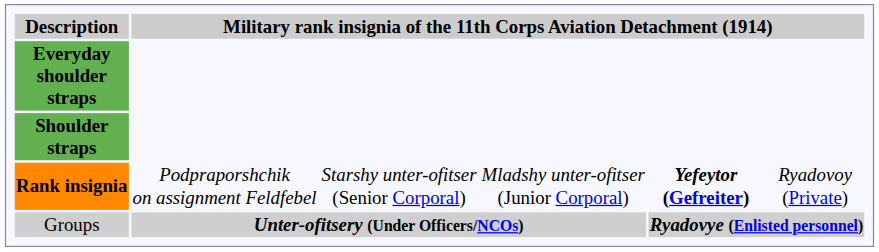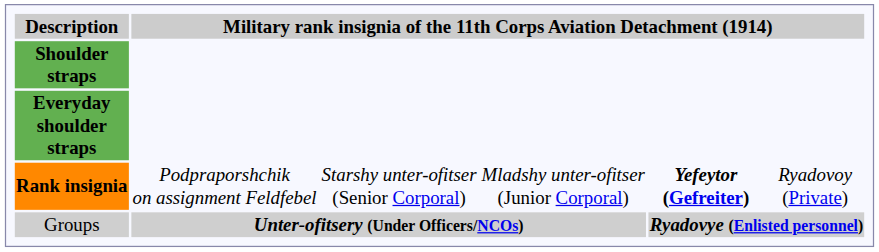 <table style="border:1px solid #8888aa; background-color:#f7f8ff; padding:5px; font-size:95%; margin: 12px 12px 12px 12px;">
 <tr bgcolor="#CCCCCC">
 <th>Description</th>
 <th colspan=5>Military rank insignia of the 11th Corps Aviation Detachment (1914)</th>
 </tr>
 <tr align="center">
-<th style="background:#62b050; color:black;">Everyday<br>shoulder<br>straps</th>
+<th style="background:#62b050; color:black;">Shoulder<br>straps</th>
 <td></td>
 <td></td>
 <td></td>
 <td></td>
 <td></td>
 </tr>
 <tr align="center">
-<th style="background:#62b050; color:black;">Shoulder<br>straps</th>
+<th style="background:#62b050; color:black;">Everyday<br>shoulder<br>straps</th>
 <td></td>
 <td></td>
 <td></td>
 <td></td>
 <td></td>
 </tr>
 <tr align="center">
 <th style="background:#ff8800; color:black;">Rank insignia</th>
 <td><em>Podpraporshchik<br>on assignment Feldfebel</em></td>
 <td><em>Starshy unter-ofitser</em><br>(Senior <a href='#'>Corporal</a>)</td>
 <td><em>Mladshy unter-ofitser</em><br>(Junior <a href='#'>Corporal</a>)</td>
 <td><strong><em>Yefeytor</em><br>(<a href='#'>Gefreiter</a>)</strong></td>
 <td><em>Ryadovoy</em><br>(<a href='#'>Private</a>)</td>
 </tr>
 <tr align="center" style="background:#cfcfcf;">
 <td>Groups</td>
 <th colspan=3><em>Unter-ofitsery</em> <small>(Under Officers/<a href='#'>NCOs</a>)</small></th>
 <th colspan=2><em>Ryadovye</em> <small>(<a href='#'>Enlisted personnel</a>)</small></th>
 </tr>
 </table>
